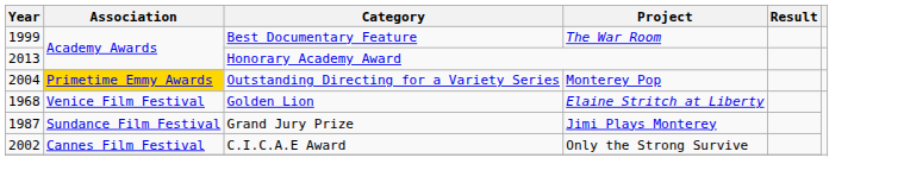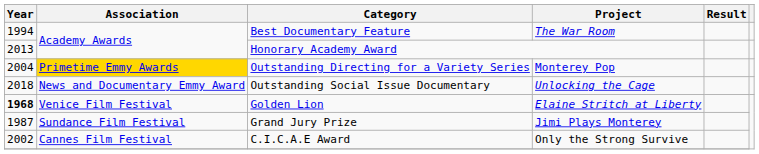 <table class="wikitable sortable">
 <tr>
 <th>Year</th>
 <th>Association</th>
 <th>Category</th>
 <th>Project</th>
 <th>Result</th>
 <th class=unsortable></th>
 </tr>
 <tr>
-<td>1999</td>
+<td>1994</td>
 <td rowspan=2><a href='#'>Academy Awards</a></td>
 <td><a href='#'>Best Documentary Feature</a></td>
 <td><em><a href='#'>The War Room</a></em></td>
 <td></td>
 <td></td>
 </tr>
 <tr>
 <td>2013</td>
 <td colspan=2><a href='#'>Honorary Academy Award</a></td>
 <td></td>
 <td></td>
 </tr>
 <tr>
 <td>2004</td>
 <td style="background: gold;"><a href='#'>Primetime Emmy Awards</a></td>
 <td><a href='#'>Outstanding Directing for a Variety Series</a></td>
 <td></em><a href='#'>Monterey Pop</a><em></td>
 <td></td>
 <td></td>
 </tr>
 <tr>
-<td>1968</td>
+<td>2018</td>
+<td><a href='#'>News and Documentary Emmy Award</a></td>
+<td>Outstanding Social Issue Documentary</td>
+<td><em><a href='#'>Unlocking the Cage</a></em></td>
+<td></td>
+<td></td>
+</tr>
+<tr>
+<td><strong>1968</strong></td>
 <td><a href='#'>Venice Film Festival</a></td>
 <td><a href='#'>Golden Lion</a><em></td>
 <td><em><a href='#'>Elaine Stritch at Liberty</a></em></td>
 <td></td>
 </tr>
 <tr>
 <td>1987</td>
 <td><a href='#'>Sundance Film Festival</a></td>
 <td>Grand Jury Prize</td>
 <td></em><a href='#'>Jimi Plays Monterey</a><em></td>
 <td></td>
 </tr>
 <tr>
 <td>2002</td>
 <td><a href='#'>Cannes Film Festival</a></td>
 <td>C.I.C.A.E Award</td>
 <td></em>Only the Strong Survive<em></td>
 <td></td>
 </tr>
 <tr>
 </tr>
 </table>
